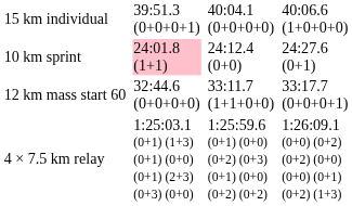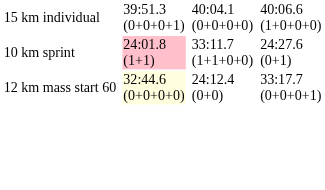 <table>
 <tr>
 <td>15 km individual</td>
 <td></td>
 <td>39:51.3<br>(0+0+0+1)</td>
 <td></td>
 <td>40:04.1<br>(0+0+0+0)</td>
 <td></td>
 <td>40:06.6<br>(1+0+0+0)</td>
 </tr>
 <tr>
 <td>10 km sprint</td>
 <td></td>
 <td style="background: pink;">24:01.8<br>(1+1)</td>
 <td></td>
-<td>24:12.4<br>(0+0)</td>
+<td>33:11.7<br>(1+1+0+0)</td>
 <td></td>
 <td>24:27.6<br>(0+1)</td>
 </tr>
 <tr>
 <td>12 km mass start 60</td>
 <td></td>
-<td>32:44.6<br>(0+0+0+0)</td>
+<td style="background: lightyellow;">32:44.6<br>(0+0+0+0)</td>
 <td></td>
-<td>33:11.7<br>(1+1+0+0)</td>
+<td>24:12.4<br>(0+0)</td>
 <td></td>
 <td>33:17.7<br>(0+0+0+1)</td>
 </tr>
-<tr>
-<td>4 × 7.5 km relay</td>
-<td></td>
-<td>1:25:03.1<br><small>(0+1) (1+3)<br>(0+1) (0+0)<br>(0+1) (2+3)<br>(0+3) (0+0)</small></td>
-<td></td>
-<td>1:25:59.6<br><small>(0+1) (0+0)<br>(0+2) (0+3)<br>(0+1) (0+0)<br>(0+2) (0+2)</small></td>
-<td></td>
-<td>1:26:09.1<br><small>(0+0) (0+2)<br>(0+2) (0+0)<br>(0+0) (0+1)<br>(0+2) (1+3)</small></td>
-</tr>
 </table>
